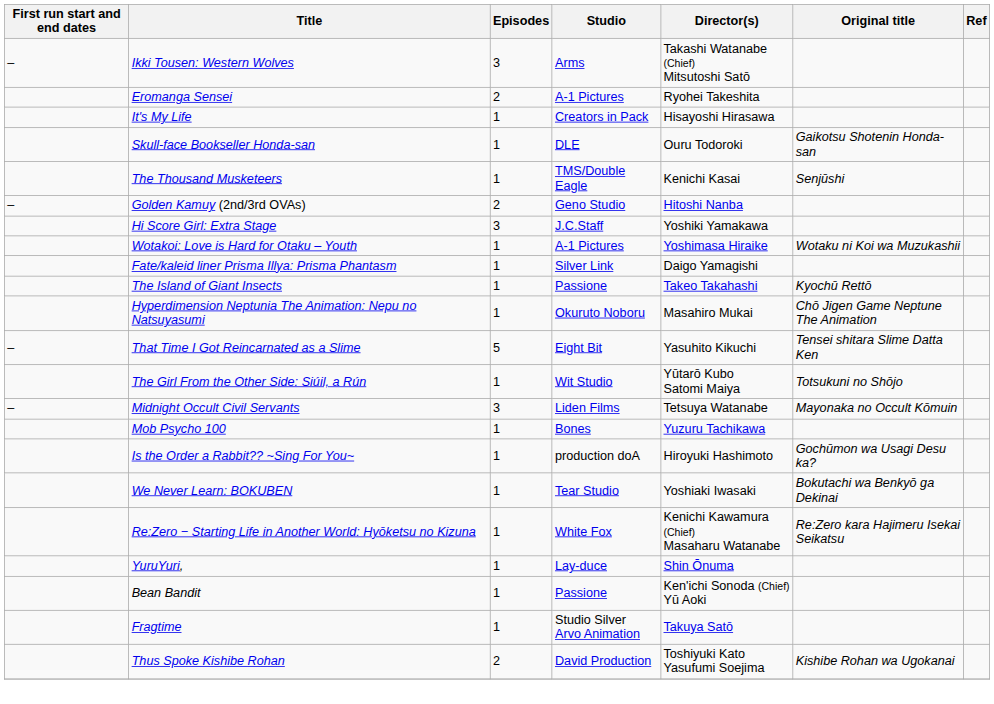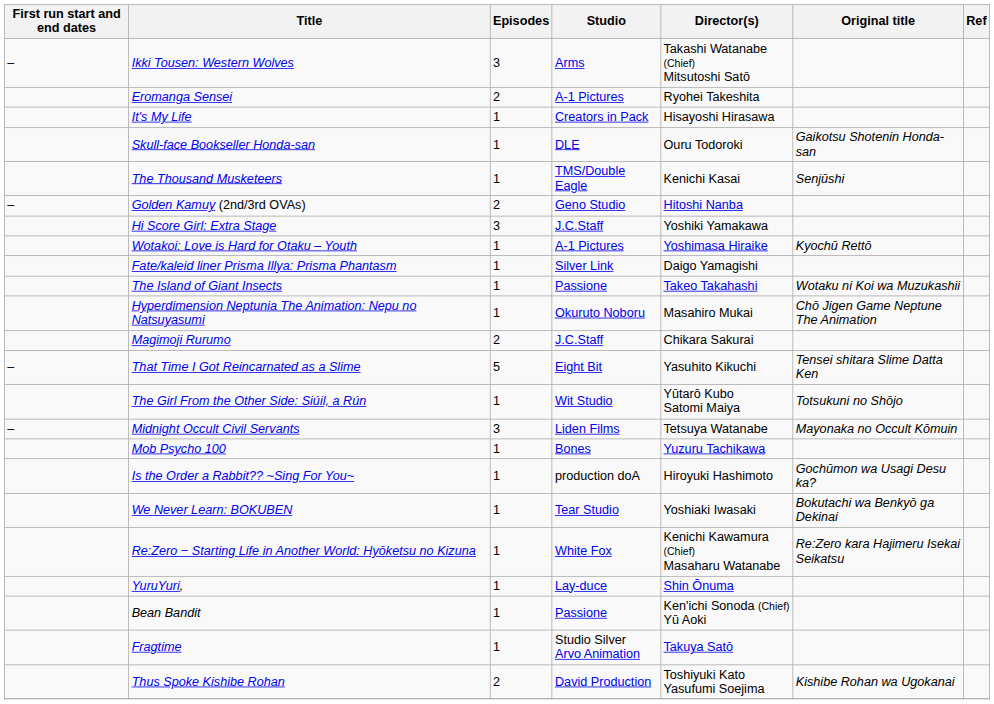 <table class="wikitable sortable" border="1">
 <tr>
 <th data-sort-type="text" width="150px">First run start and end dates</th>
 <th width="450px">Title</th>
 <th data-sort-type="text" width="10px">Episodes</th>
 <th data-sort-type="text" width="130px">Studio</th>
 <th data-sort-type="text" width="160px">Director(s)</th>
 <th>Original title</th>
 <th class="unsortable" width="5px">Ref</th>
 </tr>
 <tr>
 <td> – </td>
 <td><em><a href='#'>Ikki Tousen: Western Wolves</a></em></td>
 <td>3</td>
 <td><a href='#'>Arms</a></td>
 <td>Takashi Watanabe <small>(Chief)</small><br>Mitsutoshi Satō</td>
 <td></td>
 <td></td>
 </tr>
 <tr>
 <td></td>
 <td><em><a href='#'>Eromanga Sensei</a></em></td>
 <td>2</td>
 <td><a href='#'>A-1 Pictures</a></td>
 <td>Ryohei Takeshita</td>
 <td></td>
 <td></td>
 </tr>
 <tr>
 <td></td>
 <td><em><a href='#'>It's My Life</a></em></td>
 <td>1</td>
 <td><a href='#'>Creators in Pack</a></td>
 <td>Hisayoshi Hirasawa</td>
 <td></td>
 <td></td>
 </tr>
 <tr>
 <td></td>
 <td><em><a href='#'>Skull-face Bookseller Honda-san</a></em></td>
 <td>1</td>
 <td><a href='#'>DLE</a></td>
 <td>Ouru Todoroki</td>
 <td><em>Gaikotsu Shotenin Honda-san</em></td>
 <td></td>
 </tr>
 <tr>
 <td></td>
 <td><em><a href='#'>The Thousand Musketeers</a></em></td>
 <td>1</td>
 <td><a href='#'>TMS/Double Eagle</a></td>
 <td>Kenichi Kasai</td>
 <td><em>Senjūshi</em></td>
 <td></td>
 </tr>
 <tr>
 <td> – </td>
 <td><em><a href='#'>Golden Kamuy</a></em> (2nd/3rd OVAs)</td>
 <td>2</td>
 <td><a href='#'>Geno Studio</a></td>
 <td><a href='#'>Hitoshi Nanba</a></td>
 <td></td>
 <td></td>
 </tr>
 <tr>
 <td></td>
 <td><em><a href='#'>Hi Score Girl: Extra Stage</a></em></td>
 <td>3</td>
 <td><a href='#'>J.C.Staff</a></td>
 <td>Yoshiki Yamakawa</td>
 <td></td>
 <td></td>
 </tr>
 <tr>
 <td></td>
 <td><em><a href='#'>Wotakoi: Love is Hard for Otaku – Youth</a></em></td>
 <td>1</td>
 <td><a href='#'>A-1 Pictures</a></td>
 <td><a href='#'>Yoshimasa Hiraike</a></td>
-<td><em>Wotaku ni Koi wa Muzukashii</em></td>
+<td><em>Kyochū Rettō</em></td>
 <td></td>
 </tr>
 <tr>
 <td></td>
 <td><em><a href='#'>Fate/kaleid liner Prisma Illya: Prisma Phantasm</a></em></td>
 <td>1</td>
 <td><a href='#'>Silver Link</a></td>
 <td>Daigo Yamagishi</td>
 <td></td>
 <td></td>
 </tr>
 <tr>
 <td></td>
 <td><em><a href='#'>The Island of Giant Insects</a></em></td>
 <td>1</td>
 <td><a href='#'>Passione</a></td>
 <td><a href='#'>Takeo Takahashi</a></td>
-<td><em>Kyochū Rettō</em></td>
+<td><em>Wotaku ni Koi wa Muzukashii</em></td>
 <td></td>
 </tr>
 <tr>
 <td></td>
 <td><em><a href='#'>Hyperdimension Neptunia The Animation: Nepu no Natsuyasumi</a></em></td>
 <td>1</td>
 <td><a href='#'>Okuruto Noboru</a></td>
 <td>Masahiro Mukai</td>
 <td><em>Chō Jigen Game Neptune The Animation</em></td>
+<td></td>
+</tr>
+<tr>
+<td></td>
+<td><em><a href='#'>Magimoji Rurumo</a></em></td>
+<td>2</td>
+<td><a href='#'>J.C.Staff</a></td>
+<td>Chikara Sakurai</td>
+<td></td>
 <td></td>
 </tr>
 <tr>
 <td> – </td>
 <td><em><a href='#'>That Time I Got Reincarnated as a Slime</a></em></td>
 <td>5</td>
 <td><a href='#'>Eight Bit</a></td>
 <td>Yasuhito Kikuchi</td>
 <td><em>Tensei shitara Slime Datta Ken</em></td>
 <td></td>
 </tr>
 <tr>
 <td></td>
 <td><em><a href='#'>The Girl From the Other Side: Siúil, a Rún</a></em></td>
 <td>1</td>
 <td><a href='#'>Wit Studio</a></td>
 <td>Yūtarō Kubo<br>Satomi Maiya</td>
 <td><em>Totsukuni no Shōjo</em></td>
 <td></td>
 </tr>
 <tr>
 <td> – </td>
 <td><em><a href='#'>Midnight Occult Civil Servants</a></em></td>
 <td>3</td>
 <td><a href='#'>Liden Films</a></td>
 <td>Tetsuya Watanabe</td>
 <td><em>Mayonaka no Occult Kōmuin</em></td>
 <td></td>
 </tr>
 <tr>
 <td></td>
 <td><em><a href='#'>Mob Psycho 100</a></em></td>
 <td>1</td>
 <td><a href='#'>Bones</a></td>
 <td><a href='#'>Yuzuru Tachikawa</a></td>
 <td></td>
 <td></td>
 </tr>
 <tr>
 <td></td>
 <td><em><a href='#'>Is the Order a Rabbit?? ~Sing For You~</a></em></td>
 <td>1</td>
 <td>production doA</td>
 <td>Hiroyuki Hashimoto</td>
 <td><em>Gochūmon wa Usagi Desu ka?</em></td>
 <td></td>
 </tr>
 <tr>
 <td></td>
 <td><em><a href='#'>We Never Learn: BOKUBEN</a></em></td>
 <td>1</td>
 <td><a href='#'>Tear Studio</a></td>
 <td>Yoshiaki Iwasaki</td>
 <td><em>Bokutachi wa Benkyō ga Dekinai</em></td>
 <td></td>
 </tr>
 <tr>
 <td></td>
 <td><em><a href='#'>Re:Zero − Starting Life in Another World: Hyōketsu no Kizuna</a></em></td>
 <td>1</td>
 <td><a href='#'>White Fox</a></td>
 <td>Kenichi Kawamura <small>(Chief)</small><br>Masaharu Watanabe</td>
 <td><em>Re:Zero kara Hajimeru Isekai Seikatsu</em></td>
 <td></td>
 </tr>
 <tr>
 <td></td>
 <td><em><a href='#'>YuruYuri</a>,</em></td>
 <td>1</td>
 <td><a href='#'>Lay-duce</a></td>
 <td><a href='#'>Shin Ōnuma</a></td>
 <td></td>
 <td></td>
 </tr>
 <tr>
 <td></td>
 <td><em>Bean Bandit</em></td>
 <td>1</td>
 <td><a href='#'>Passione</a></td>
 <td>Ken'ichi Sonoda <small>(Chief)</small><br>Yū Aoki</td>
 <td></td>
 <td></td>
 </tr>
 <tr>
 <td></td>
 <td><em><a href='#'>Fragtime</a></em></td>
 <td>1</td>
 <td>Studio Silver<br><a href='#'>Arvo Animation</a></td>
 <td><a href='#'>Takuya Satō</a></td>
 <td></td>
 <td></td>
 </tr>
 <tr>
 <td></td>
 <td><em><a href='#'>Thus Spoke Kishibe Rohan</a></em></td>
 <td>2</td>
 <td><a href='#'>David Production</a></td>
 <td>Toshiyuki Kato<br>Yasufumi Soejima</td>
 <td><em>Kishibe Rohan wa Ugokanai</em></td>
 <td></td>
 </tr>
 <tr>
 </tr>
 </table>
